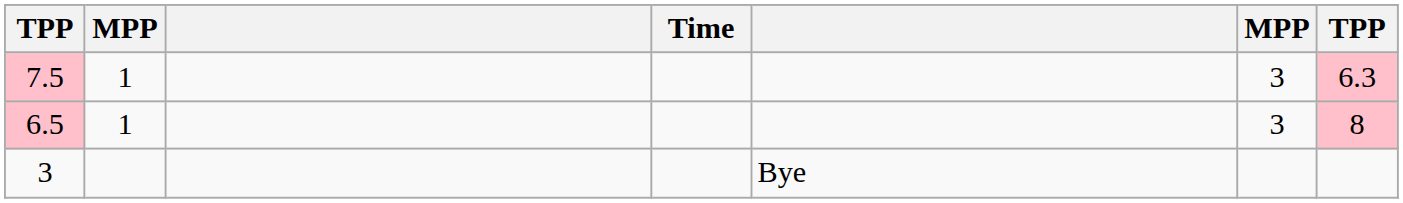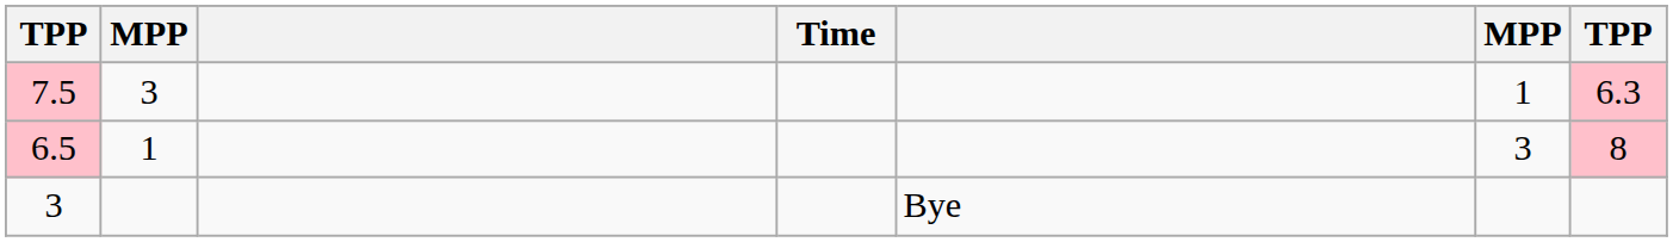 <table class="wikitable" style="text-align: center;" |>
 <tr>
 <th width="35">TPP</th>
 <th width="35">MPP</th>
 <th width="250"></th>
 <th width="45">Time</th>
 <th width="250"></th>
 <th width="35">MPP</th>
 <th width="35">TPP</th>
 </tr>
 <tr>
 <td bgcolor=pink>7.5</td>
-<td>1</td>
+<td>3</td>
 <td style="text-align:left;"></td>
 <td></td>
 <td style="text-align:left;"><strong></strong></td>
-<td>3</td>
+<td>1</td>
 <td bgcolor=pink>6.3</td>
 </tr>
 <tr>
 <td bgcolor=pink>6.5</td>
 <td>1</td>
 <td style="text-align:left;"><strong></strong></td>
 <td></td>
 <td style="text-align:left;"></td>
 <td>3</td>
 <td bgcolor=pink>8</td>
 </tr>
 <tr>
 <td>3</td>
 <td></td>
 <td style="text-align:left;"><strong></strong></td>
 <td></td>
 <td style="text-align:left;">Bye</td>
 <td></td>
 <td></td>
 </tr>
 </table>
